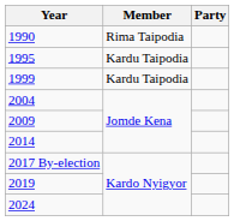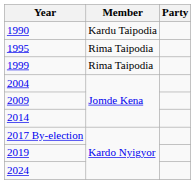 <table class="wikitable sortable">
 <tr>
 <th>Year</th>
 <th>Member</th>
 <th colspan="2">Party</th>
 </tr>
 <tr>
 <td><a href='#'>1990</a></td>
+<td>Kardu Taipodia</td>
+<td></td>
+</tr>
+<tr>
+<td><a href='#'>1995</a></td>
 <td>Rima Taipodia</td>
 <td></td>
 </tr>
 <tr>
-<td><a href='#'>1995</a></td>
-<td>Kardu Taipodia</td>
-<td></td>
-</tr>
-<tr>
 <td><a href='#'>1999</a></td>
-<td>Kardu Taipodia</td>
+<td>Rima Taipodia</td>
 </tr>
 <tr>
 <td><a href='#'>2004</a></td>
 <td rowspan=3><a href='#'>Jomde Kena</a></td>
 <td></td>
 </tr>
 <tr>
 <td><a href='#'>2009</a></td>
 <td></td>
 </tr>
 <tr>
 <td><a href='#'>2014</a></td>
 </tr>
 <tr>
 <td><a href='#'>2017 By-election</a> 	 </td>
 <td rowspan="3"><a href='#'>Kardo Nyigyor</a></td>
 <td></td>
 </tr>
 <tr>
 <td><a href='#'>2019</a></td>
 <td></td>
 </tr>
 <tr>
 <td><a href='#'>2024</a></td>
 <td></td>
 </tr>
 </table>
